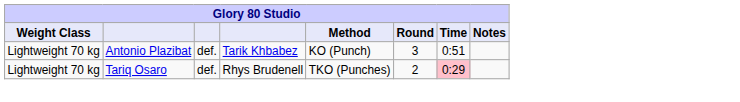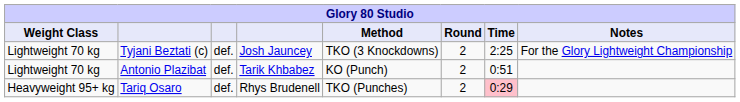 <table class="wikitable" style="font-size: 70%;">
 <tr>
 <th colspan="8" style="background-color: #ccf; color: #000080; text-align: center;"><strong>Glory 80 Studio</strong></th>
 </tr>
 <tr>
 <th colspan="1" style="background-color: #E6E8FA; color: #000000; text-align: center;">Weight Class</th>
 <th colspan="1" style="background-color: #E6E8FA; color: #000000; text-align: center;"></th>
 <th colspan="1" style="background-color: #E6E8FA; color: #000000; text-align: center;"></th>
 <th colspan="1" style="background-color: #E6E8FA; color: #000000; text-align: center;"></th>
 <th colspan="1" style="background-color: #E6E8FA; color: #000000; text-align: center;">Method</th>
 <th colspan="1" style="background-color: #E6E8FA; color: #000000; text-align: center;">Round</th>
 <th colspan="1" style="background-color: #E6E8FA; color: #000000; text-align: center;">Time</th>
 <th colspan="1" style="background-color: #E6E8FA; color: #000000; text-align: center;">Notes</th>
 </tr>
 <tr>
 <td>Lightweight 70 kg</td>
+<td> <a href='#'>Tyjani Beztati</a> (c)</td>
+<td align=center>def.</td>
+<td> <a href='#'>Josh Jauncey</a></td>
+<td>TKO (3 Knockdowns)</td>
+<td align=center>2</td>
+<td align=center>2:25</td>
+<td>For the <a href='#'>Glory Lightweight Championship</a></td>
+</tr>
+<tr>
+<td>Lightweight 70 kg</td>
 <td> <a href='#'>Antonio Plazibat</a></td>
 <td align=center>def.</td>
 <td> <a href='#'>Tarik Khbabez</a></td>
 <td>KO (Punch)</td>
-<td align=center>3</td>
+<td align=center>2</td>
 <td align=center>0:51</td>
 <td></td>
 </tr>
 <tr>
-<td>Lightweight 70 kg</td>
+<td>Heavyweight 95+ kg</td>
 <td> <a href='#'>Tariq Osaro</a></td>
 <td align=center>def.</td>
 <td> Rhys Brudenell</td>
 <td>TKO (Punches)</td>
 <td align=center>2</td>
 <td align=center style="background: pink;">0:29</td>
 <td></td>
 </tr>
 </table>
